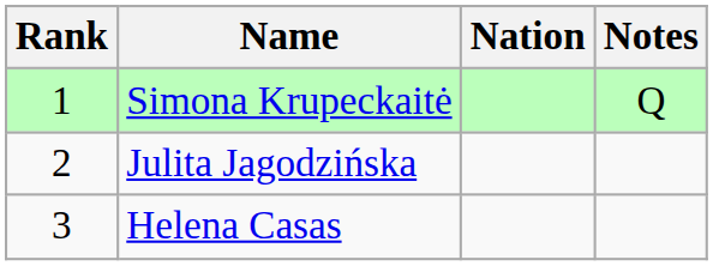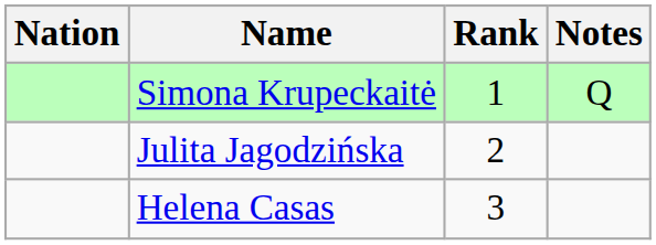 <table class="wikitable sortable" style="text-align:center">
 <tr>
+<th>Nation</th>
+<th>Name</th>
 <th>Rank</th>
-<th>Name</th>
-<th>Nation</th>
 <th>Notes</th>
 </tr>
 <tr bgcolor=bbffbb>
+<td align=left></td>
+<td align=left><a href='#'>Simona Krupeckaitė</a></td>
 <td>1</td>
-<td align=left><a href='#'>Simona Krupeckaitė</a></td>
-<td align=left></td>
 <td>Q</td>
 </tr>
 <tr>
+<td align=left></td>
+<td align=left><a href='#'>Julita Jagodzińska</a></td>
 <td>2</td>
-<td align=left><a href='#'>Julita Jagodzińska</a></td>
-<td align=left></td>
 <td></td>
 </tr>
 <tr>
+<td align=left></td>
+<td align=left><a href='#'>Helena Casas</a></td>
 <td>3</td>
-<td align=left><a href='#'>Helena Casas</a></td>
-<td align=left></td>
 <td></td>
 </tr>
 </table>
